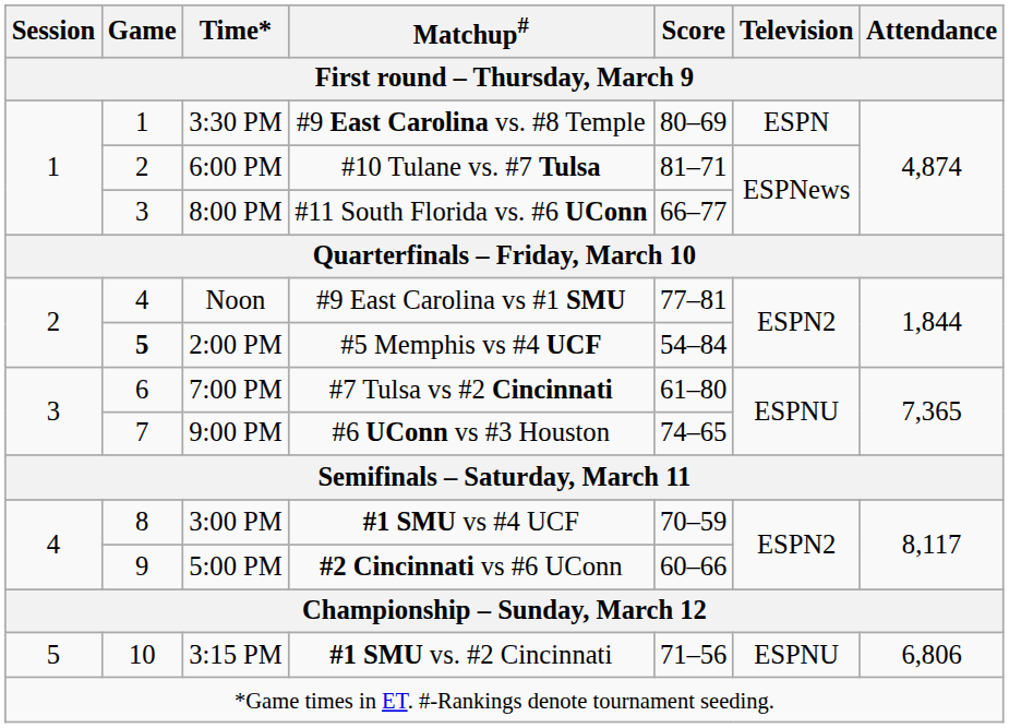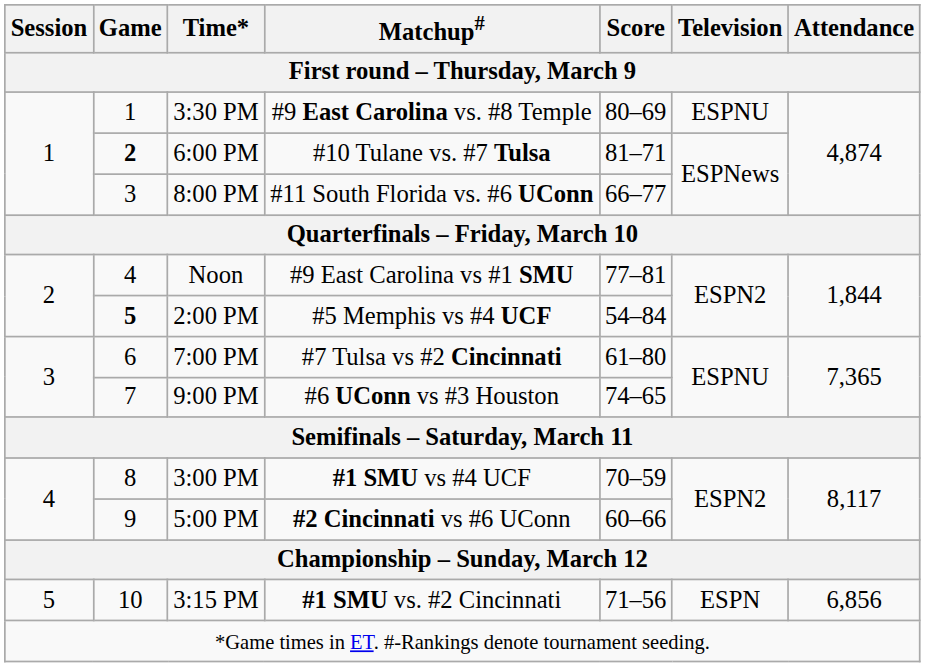 <table class="wikitable" style="font-size:90%;text-align:center">
 <tr>
 <th>Session</th>
 <th>Game</th>
 <th>Time*</th>
 <th>Matchup<sup>#</sup></th>
 <th>Score</th>
 <th>Television</th>
 <th>Attendance</th>
 </tr>
 <tr>
 <th colspan=7>First round – Thursday, March 9</th>
 </tr>
 <tr>
 <td rowspan=3>1</td>
 <td>1</td>
 <td>3:30 PM</td>
 <td>#9 <strong>East Carolina</strong> vs. #8 Temple</td>
 <td>80–69</td>
-<td>ESPN</td>
+<td>ESPNU</td>
 <td rowspan=3>4,874</td>
 </tr>
 <tr>
-<td>2</td>
+<td><strong>2</strong></td>
 <td>6:00 PM</td>
 <td>#10 Tulane vs. #7 <strong>Tulsa</strong></td>
 <td>81–71</td>
 <td rowspan=2>ESPNews</td>
 </tr>
 <tr>
 <td>3</td>
 <td>8:00 PM</td>
 <td>#11 South Florida vs. #6 <strong>UConn</strong></td>
 <td>66–77</td>
 </tr>
 <tr>
 <th colspan=7>Quarterfinals – Friday, March 10</th>
 </tr>
 <tr>
 <td rowspan=2>2</td>
 <td>4</td>
 <td>Noon</td>
 <td>#9 East Carolina vs #1 <strong>SMU</strong></td>
 <td>77–81</td>
 <td rowspan=2>ESPN2</td>
 <td rowspan=2>1,844</td>
 </tr>
 <tr>
 <td><strong>5</strong></td>
 <td>2:00 PM</td>
 <td>#5 Memphis vs #4 <strong>UCF</strong></td>
 <td>54–84</td>
 </tr>
 <tr>
 <td rowspan=2>3</td>
 <td>6</td>
 <td>7:00 PM</td>
 <td>#7 Tulsa vs #2 <strong>Cincinnati</strong></td>
 <td>61–80</td>
 <td rowspan=2>ESPNU</td>
 <td rowspan=2>7,365</td>
 </tr>
 <tr>
 <td>7</td>
 <td>9:00 PM</td>
 <td>#6 <strong>UConn</strong> vs #3 Houston</td>
 <td>74–65</td>
 </tr>
 <tr>
 <th colspan=7>Semifinals – Saturday, March 11</th>
 </tr>
 <tr>
 <td rowspan=2>4</td>
 <td>8</td>
 <td>3:00 PM</td>
 <td><strong>#1 SMU</strong> vs #4 UCF</td>
 <td>70–59</td>
 <td rowspan=2>ESPN2</td>
 <td rowspan=2>8,117</td>
 </tr>
 <tr>
 <td>9</td>
 <td>5:00 PM</td>
 <td><strong>#2 Cincinnati</strong> vs #6 UConn</td>
 <td>60–66</td>
 </tr>
 <tr>
 <th colspan=7>Championship – Sunday, March 12</th>
 </tr>
 <tr>
 <td>5</td>
 <td>10</td>
 <td>3:15 PM</td>
 <td><strong>#1 SMU</strong> vs. #2 Cincinnati</td>
 <td>71–56</td>
-<td>ESPNU</td>
-<td>6,806</td>
+<td>ESPN</td>
+<td>6,856</td>
 </tr>
 <tr>
 <td colspan=7><small>*Game times in <a href='#'>ET</a>. #-Rankings denote tournament seeding.</small></td>
 </tr>
 </table>
